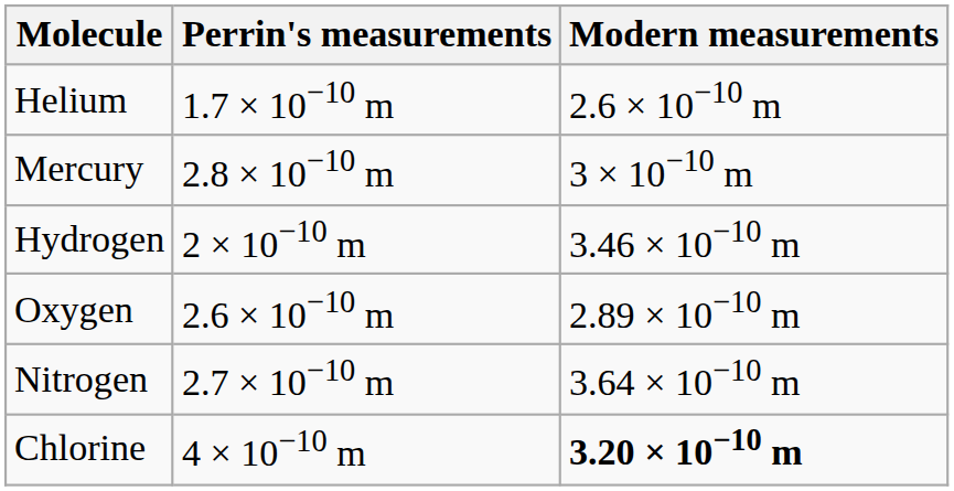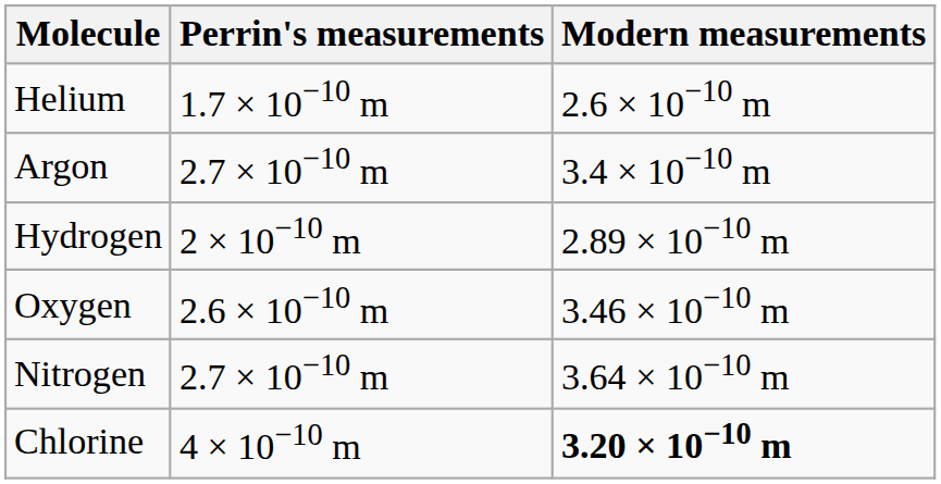 <table class="wikitable">
 <tr>
 <th>Molecule</th>
 <th>Perrin's measurements</th>
 <th>Modern measurements</th>
 </tr>
 <tr>
 <td>Helium</td>
 <td>1.7 × 10<sup>−10</sup> m</td>
 <td>2.6 × 10<sup>−10</sup> m</td>
 </tr>
 <tr>
-<td>Mercury</td>
-<td>2.8 × 10<sup>−10</sup> m</td>
-<td>3 × 10<sup>−10</sup> m</td>
+<td>Argon</td>
+<td>2.7 × 10<sup>−10</sup> m</td>
+<td>3.4 × 10<sup>−10</sup> m</td>
 </tr>
 <tr>
 <td>Hydrogen</td>
 <td>2 × 10<sup>−10</sup> m</td>
-<td>3.46 × 10<sup>−10</sup> m</td>
+<td>2.89 × 10<sup>−10</sup> m</td>
 </tr>
 <tr>
 <td>Oxygen</td>
 <td>2.6 × 10<sup>−10</sup> m</td>
-<td>2.89 × 10<sup>−10</sup> m</td>
+<td>3.46 × 10<sup>−10</sup> m</td>
 </tr>
 <tr>
 <td>Nitrogen</td>
 <td>2.7 × 10<sup>−10</sup> m</td>
 <td>3.64 × 10<sup>−10</sup> m</td>
 </tr>
 <tr>
 <td>Chlorine</td>
 <td>4 × 10<sup>−10</sup> m</td>
 <td><strong>3.20 × 10<sup>−10</sup> m</strong></td>
 </tr>
 </table>
